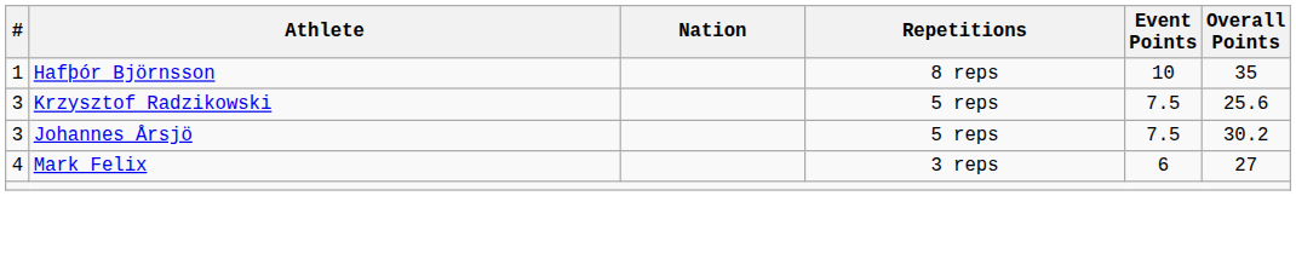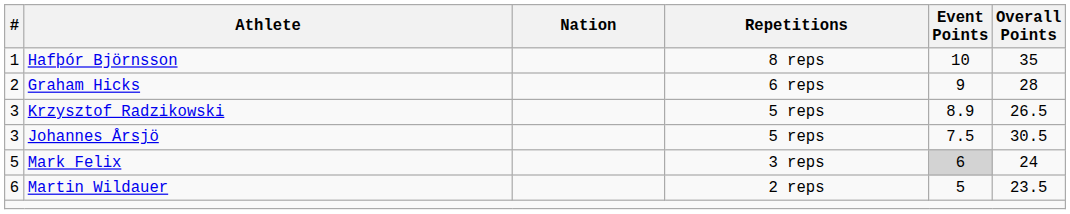 <table class="wikitable sortable" style="text-align:center;width: 70%;">
 <tr>
 <th scope="col" style="width: 10px;">#</th>
 <th scope="col">Athlete</th>
 <th scope="col">Nation</th>
 <th scope="col">Repetitions</th>
 <th scope="col" style="width: 10px;">Event Points</th>
 <th scope="col" style="width: 10px;">Overall Points</th>
 </tr>
 <tr>
 <td>1</td>
 <td align=left><a href='#'>Hafþór Björnsson</a></td>
 <td align=left></td>
 <td>8 reps</td>
 <td>10</td>
 <td>35</td>
 </tr>
 <tr>
+<td>2</td>
+<td align=left><a href='#'>Graham Hicks</a></td>
+<td align=left></td>
+<td>6 reps</td>
+<td>9</td>
+<td>28</td>
+</tr>
+<tr>
 <td>3</td>
 <td align=left><a href='#'>Krzysztof Radzikowski</a></td>
 <td align=left></td>
 <td>5 reps</td>
-<td>7.5</td>
-<td>25.6</td>
+<td>8.9</td>
+<td>26.5</td>
 </tr>
 <tr>
 <td>3</td>
 <td align=left><a href='#'>Johannes Årsjö</a></td>
 <td align=left></td>
 <td>5 reps</td>
 <td>7.5</td>
-<td>30.2</td>
+<td>30.5</td>
 </tr>
 <tr>
-<td>4</td>
+<td>5</td>
 <td align=left><a href='#'>Mark Felix</a></td>
 <td align=left></td>
 <td>3 reps</td>
+<td style="background: lightgrey;">6</td>
+<td>24</td>
+</tr>
+<tr>
 <td>6</td>
-<td>27</td>
+<td align=left><a href='#'>Martin Wildauer</a></td>
+<td align=left></td>
+<td>2 reps</td>
+<td>5</td>
+<td>23.5</td>
 </tr>
 <tr class="sortbottom">
 <td colspan="6"></td>
 </tr>
 </table>
